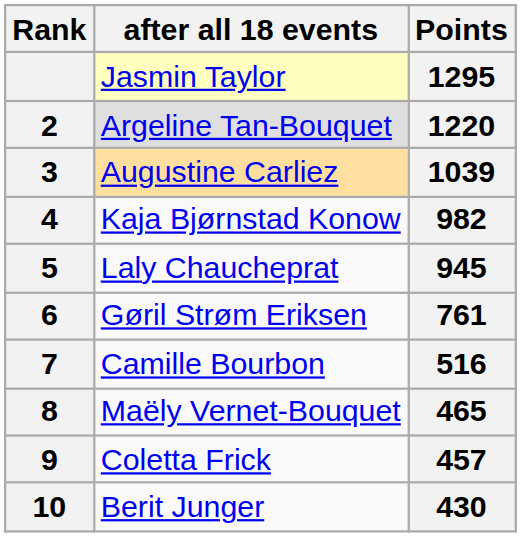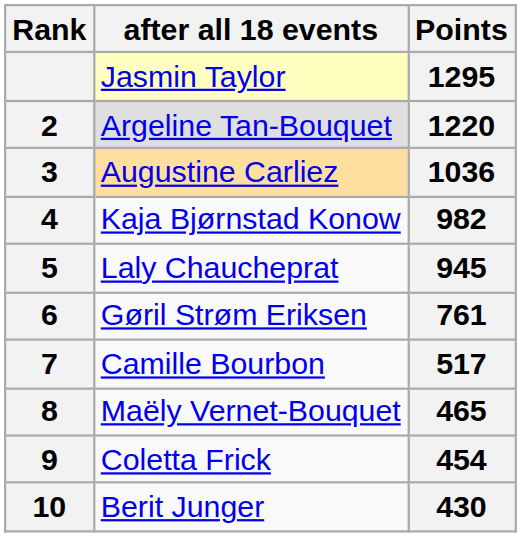 <table class="wikitable" style="font-size: 85%;">
 <tr>
 <th>Rank</th>
 <th>after all 18 events</th>
 <th>Points</th>
 </tr>
 <tr>
 <th></th>
 <td style="background:#ffffbf;"> <a href='#'>Jasmin Taylor</a> </td>
 <th>1295</th>
 </tr>
 <tr>
 <th>2</th>
 <td style="background:#dfdfdf;"> <a href='#'>Argeline Tan-Bouquet</a></td>
 <th>1220</th>
 </tr>
 <tr>
 <th>3</th>
 <td style="background:#ffdf9f;"> <a href='#'>Augustine Carliez</a></td>
-<th>1039</th>
+<th>1036</th>
 </tr>
 <tr>
 <th>4</th>
 <td> <a href='#'>Kaja Bjørnstad Konow</a></td>
 <th>982</th>
 </tr>
 <tr>
 <th>5</th>
 <td> <a href='#'>Laly Chaucheprat</a></td>
 <th>945</th>
 </tr>
 <tr>
 <th>6</th>
 <td> <a href='#'>Gøril Strøm Eriksen</a></td>
 <th>761</th>
 </tr>
 <tr>
 <th>7</th>
 <td> <a href='#'>Camille Bourbon</a></td>
-<th>516</th>
+<th>517</th>
 </tr>
 <tr>
 <th>8</th>
 <td> <a href='#'>Maëly Vernet-Bouquet</a></td>
 <th>465</th>
 </tr>
 <tr>
 <th>9</th>
 <td> <a href='#'>Coletta Frick</a></td>
-<th>457</th>
+<th>454</th>
 </tr>
 <tr>
 <th>10</th>
 <td> <a href='#'>Berit Junger</a></td>
 <th>430</th>
 </tr>
 </table>
